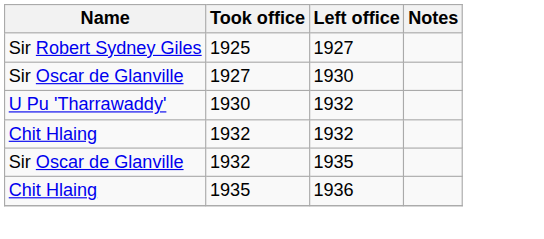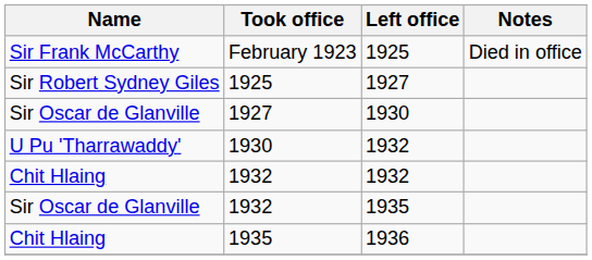 <table class="wikitable">
 <tr>
 <th>Name</th>
 <th>Took office</th>
 <th>Left office</th>
 <th>Notes</th>
+</tr>
+<tr>
+<td><a href='#'>Sir Frank McCarthy</a></td>
+<td>February 1923</td>
+<td>1925</td>
+<td>Died in office</td>
 </tr>
 <tr>
 <td>Sir <a href='#'>Robert Sydney Giles</a></td>
 <td>1925</td>
 <td>1927</td>
 <td></td>
 </tr>
 <tr>
 <td>Sir <a href='#'>Oscar de Glanville</a></td>
 <td>1927</td>
 <td>1930</td>
 <td></td>
 </tr>
 <tr>
 <td><a href='#'>U Pu 'Tharrawaddy'</a></td>
 <td>1930</td>
 <td>1932</td>
 <td></td>
 </tr>
 <tr>
 <td><a href='#'>Chit Hlaing</a></td>
 <td>1932</td>
 <td>1932</td>
 <td></td>
 </tr>
 <tr>
 <td>Sir <a href='#'>Oscar de Glanville</a></td>
 <td>1932</td>
 <td>1935</td>
 <td></td>
 </tr>
 <tr>
 <td><a href='#'>Chit Hlaing</a></td>
 <td>1935</td>
 <td>1936</td>
 <td></td>
 </tr>
 <tr>
 </tr>
 </table>
